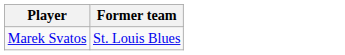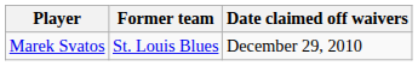 <table class="wikitable">
 <tr>
 <th>Player</th>
 <th>Former team</th>
+<th>Date claimed off waivers</th>
 </tr>
 <tr>
 <td><a href='#'>Marek Svatos</a></td>
 <td><a href='#'>St. Louis Blues</a></td>
+<td>December 29, 2010</td>
 </tr>
 </table>
